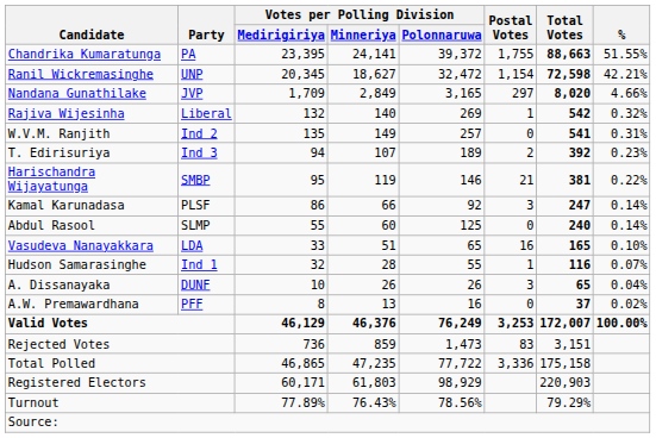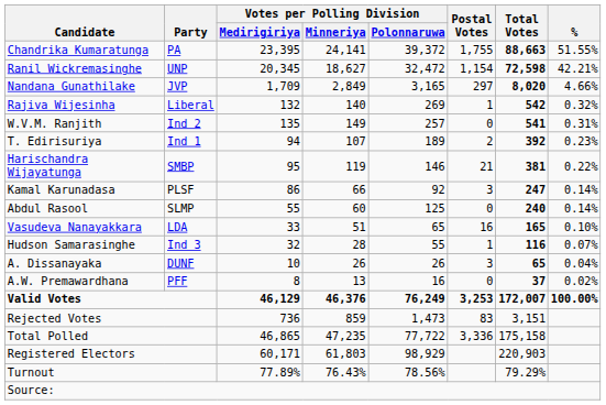 <table class="wikitable" border="1" style="text-align:right;">
 <tr>
 <th align=left valign=bottom rowspan=2 width="180">Candidate</th>
 <th align=left valign=bottom rowspan=2 width="40">Party</th>
 <th colspan=3>Votes per Polling Division</th>
 <th align=center valign=bottom rowspan=2 width="50">Postal<br>Votes</th>
 <th align=center valign=bottom rowspan=2 width="50">Total Votes</th>
 <th align=center valign=bottom rowspan=2 width="50">%</th>
 </tr>
 <tr>
 <th align=center valign=bottom width="50"><a href='#'>Medirigiriya</a></th>
 <th align=center valign=bottom width="50"><a href='#'>Minneriya</a></th>
 <th align=center valign=bottom width="50"><a href='#'>Polonnaruwa</a></th>
 </tr>
 <tr>
 <td align=left><a href='#'>Chandrika Kumaratunga</a></td>
 <td align=left><a href='#'>PA</a></td>
 <td>23,395</td>
 <td>24,141</td>
 <td>39,372</td>
 <td>1,755</td>
 <td><strong>88,663</strong></td>
 <td>51.55%</td>
 </tr>
 <tr>
 <td align=left><a href='#'>Ranil Wickremasinghe</a></td>
 <td align=left><a href='#'>UNP</a></td>
 <td>20,345</td>
 <td>18,627</td>
 <td>32,472</td>
 <td>1,154</td>
 <td><strong>72,598</strong></td>
 <td>42.21%</td>
 </tr>
 <tr>
 <td align=left><a href='#'>Nandana Gunathilake</a></td>
 <td align=left><a href='#'>JVP</a></td>
 <td>1,709</td>
 <td>2,849</td>
 <td>3,165</td>
 <td>297</td>
 <td><strong>8,020</strong></td>
 <td>4.66%</td>
 </tr>
 <tr>
 <td align=left><a href='#'>Rajiva Wijesinha</a></td>
 <td align=left><a href='#'>Liberal</a></td>
 <td>132</td>
 <td>140</td>
 <td>269</td>
 <td>1</td>
 <td><strong>542</strong></td>
 <td>0.32%</td>
 </tr>
 <tr>
 <td align=left>W.V.M. Ranjith</td>
 <td align=left><a href='#'>Ind 2</a></td>
 <td>135</td>
 <td>149</td>
 <td>257</td>
 <td>0</td>
 <td><strong>541</strong></td>
 <td>0.31%</td>
 </tr>
 <tr>
 <td align=left>T. Edirisuriya</td>
-<td align=left><a href='#'>Ind 3</a></td>
+<td align=left><a href='#'>Ind 1</a></td>
 <td>94</td>
 <td>107</td>
 <td>189</td>
 <td>2</td>
 <td><strong>392</strong></td>
 <td>0.23%</td>
 </tr>
 <tr>
 <td align=left><a href='#'>Harischandra Wijayatunga</a></td>
 <td align=left><a href='#'>SMBP</a></td>
 <td>95</td>
 <td>119</td>
 <td>146</td>
 <td>21</td>
 <td><strong>381</strong></td>
 <td>0.22%</td>
 </tr>
 <tr>
 <td align=left>Kamal Karunadasa</td>
 <td align=left>PLSF</td>
 <td>86</td>
 <td>66</td>
 <td>92</td>
 <td>3</td>
 <td><strong>247</strong></td>
 <td>0.14%</td>
 </tr>
 <tr>
 <td align=left>Abdul Rasool</td>
 <td align=left>SLMP</td>
 <td>55</td>
 <td>60</td>
 <td>125</td>
 <td>0</td>
 <td><strong>240</strong></td>
 <td>0.14%</td>
 </tr>
 <tr>
 <td align=left><a href='#'>Vasudeva Nanayakkara</a></td>
 <td align=left><a href='#'>LDA</a></td>
 <td>33</td>
 <td>51</td>
 <td>65</td>
 <td>16</td>
 <td><strong>165</strong></td>
 <td>0.10%</td>
 </tr>
 <tr>
 <td align=left>Hudson Samarasinghe</td>
-<td align=left><a href='#'>Ind 1</a></td>
+<td align=left><a href='#'>Ind 3</a></td>
 <td>32</td>
 <td>28</td>
 <td>55</td>
 <td>1</td>
 <td><strong>116</strong></td>
 <td>0.07%</td>
 </tr>
 <tr>
 <td align=left>A. Dissanayaka</td>
 <td align=left><a href='#'>DUNF</a></td>
 <td>10</td>
 <td>26</td>
 <td>26</td>
 <td>3</td>
 <td><strong>65</strong></td>
 <td>0.04%</td>
 </tr>
 <tr>
 <td align=left>A.W. Premawardhana</td>
 <td align=left><a href='#'>PFF</a></td>
 <td>8</td>
 <td>13</td>
 <td>16</td>
 <td>0</td>
 <td><strong>37</strong></td>
 <td>0.02%</td>
 </tr>
 <tr>
 <td align=left colspan=2><strong>Valid Votes</strong></td>
 <td><strong>46,129</strong></td>
 <td><strong>46,376</strong></td>
 <td><strong>76,249</strong></td>
 <td><strong>3,253</strong></td>
 <td><strong>172,007</strong></td>
 <td><strong>100.00%</strong></td>
 </tr>
 <tr>
 <td align=left colspan=2>Rejected Votes</td>
 <td>736</td>
 <td>859</td>
 <td>1,473</td>
 <td>83</td>
 <td>3,151</td>
 <td></td>
 </tr>
 <tr>
 <td align=left colspan=2>Total Polled</td>
 <td>46,865</td>
 <td>47,235</td>
 <td>77,722</td>
 <td>3,336</td>
 <td>175,158</td>
 <td></td>
 </tr>
 <tr>
 <td align=left colspan=2>Registered Electors</td>
 <td>60,171</td>
 <td>61,803</td>
 <td>98,929</td>
 <td></td>
 <td>220,903</td>
 <td></td>
 </tr>
 <tr>
 <td align=left colspan=2>Turnout</td>
 <td>77.89%</td>
 <td>76.43%</td>
 <td>78.56%</td>
 <td></td>
 <td>79.29%</td>
 <td></td>
 </tr>
 <tr>
 <td align=left colspan=8>Source:</td>
 </tr>
 </table>
